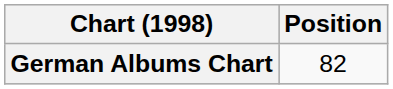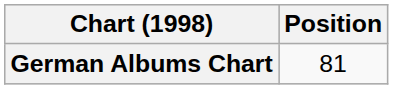 <table class="wikitable sortable plainrowheaders" style="text-align:center">
 <tr>
 <th scope="col">Chart (1998)</th>
 <th scope="col">Position</th>
 </tr>
 <tr>
 <th scope="row">German Albums Chart</th>
-<td align="center">82</td>
+<td align="center">81</td>
 </tr>
 </table>
